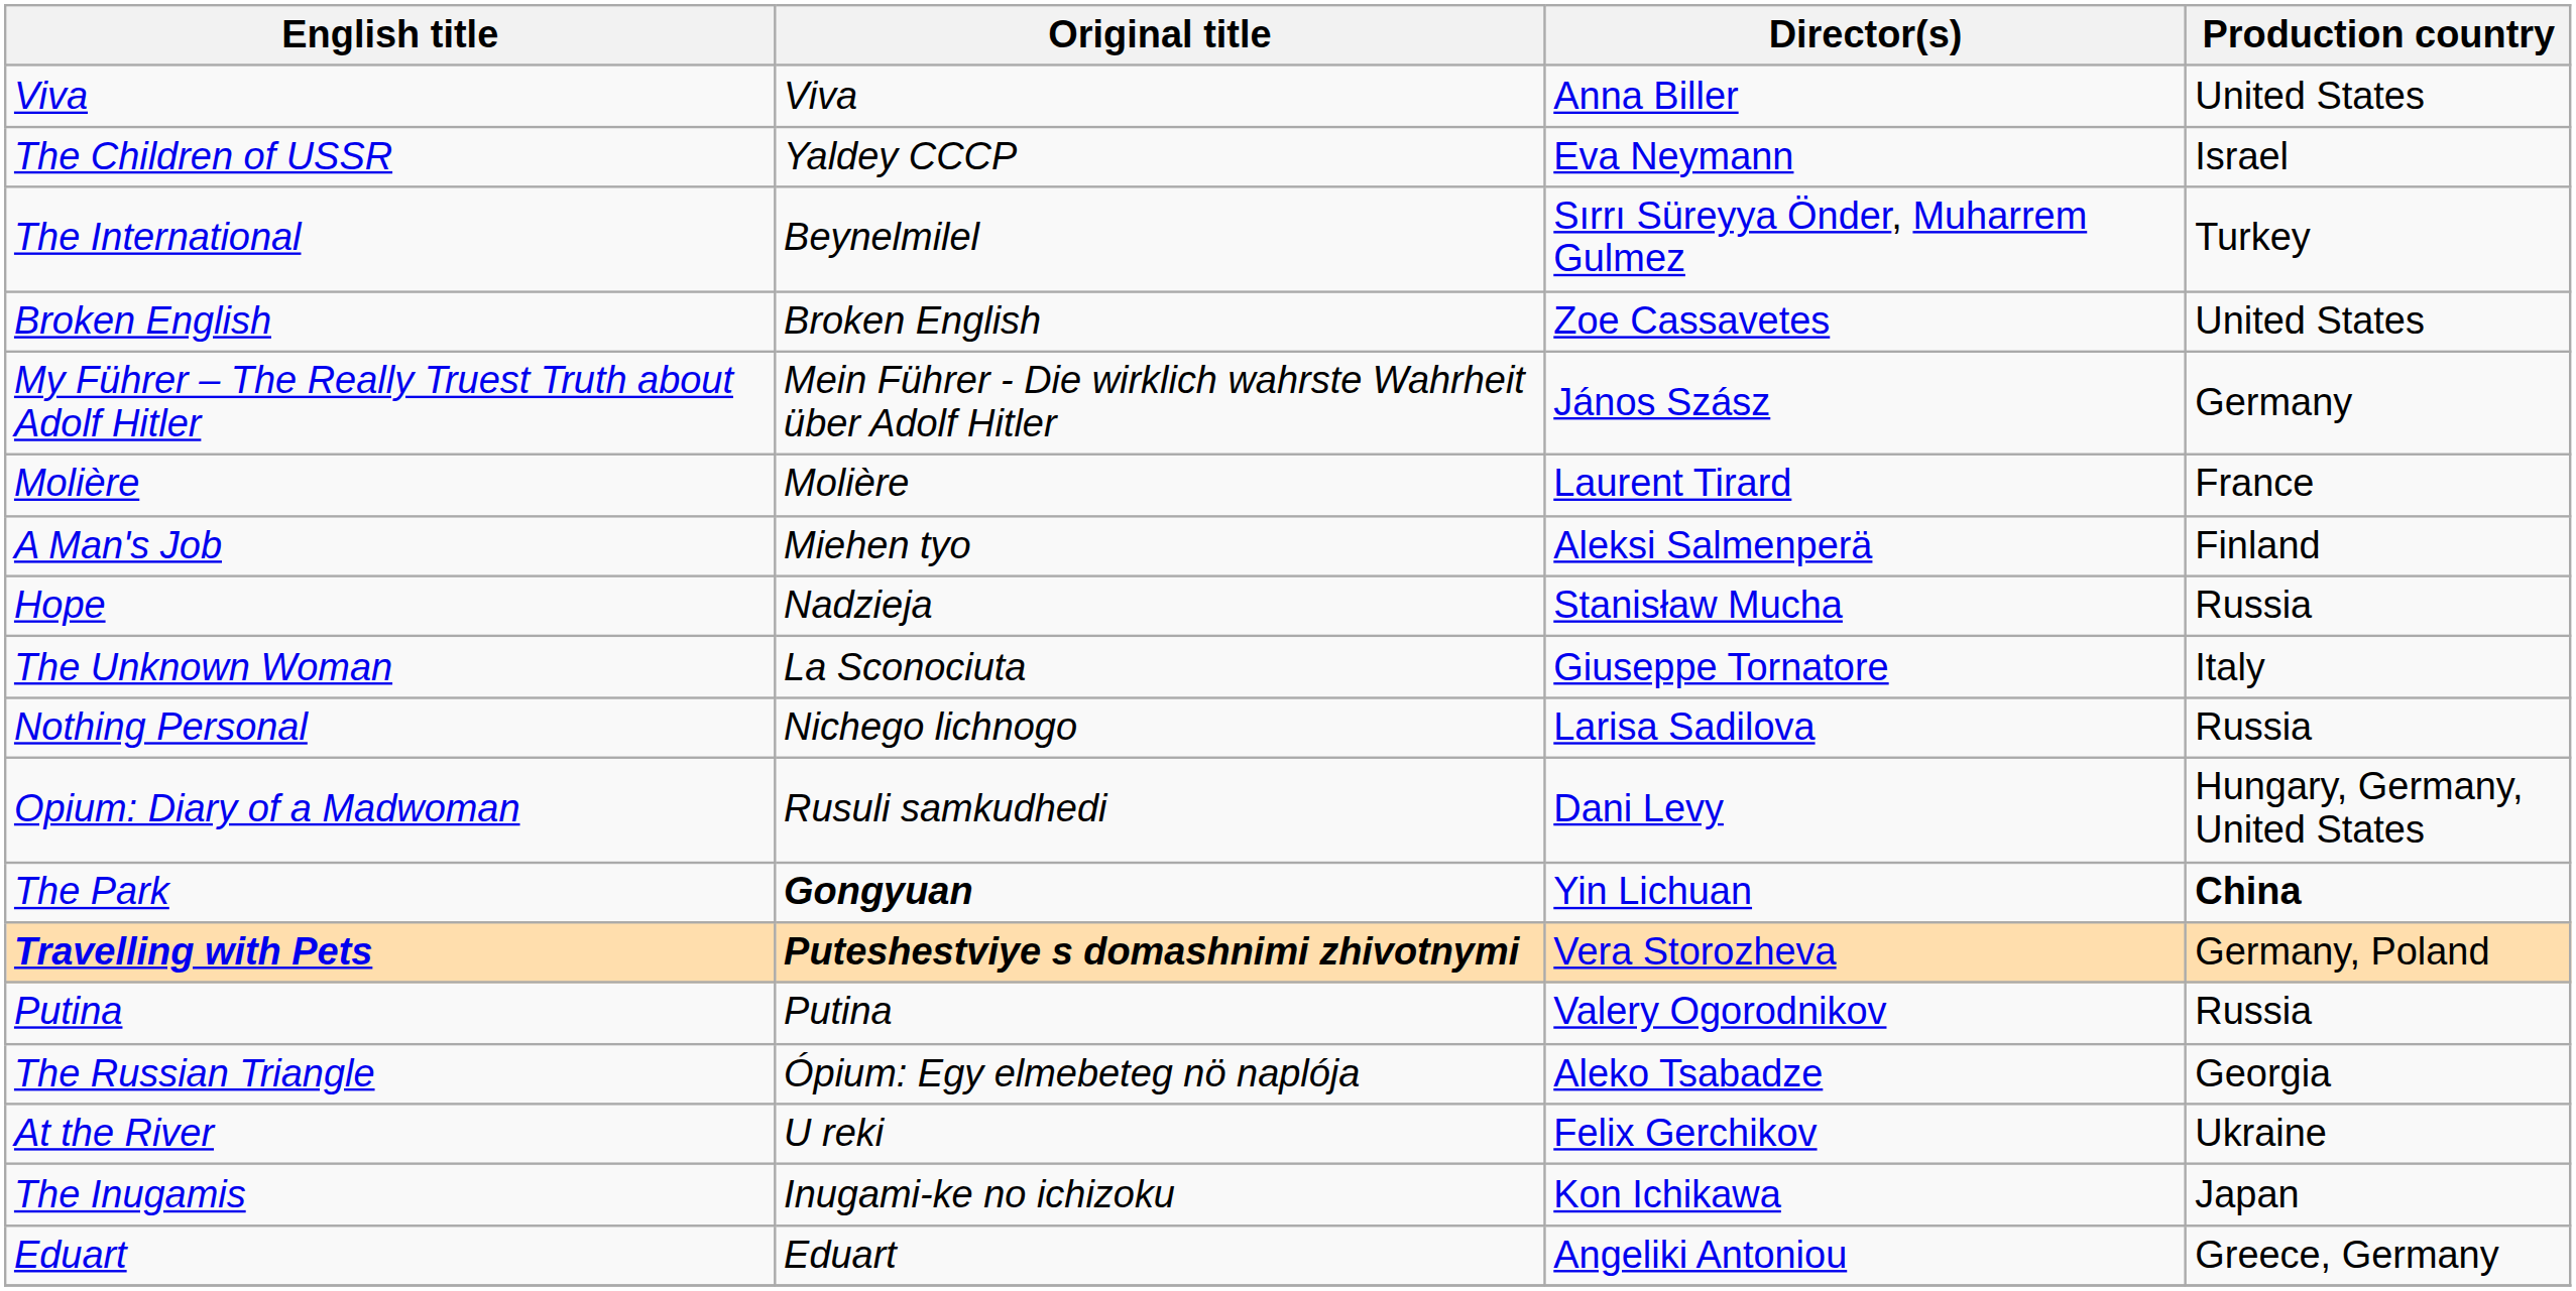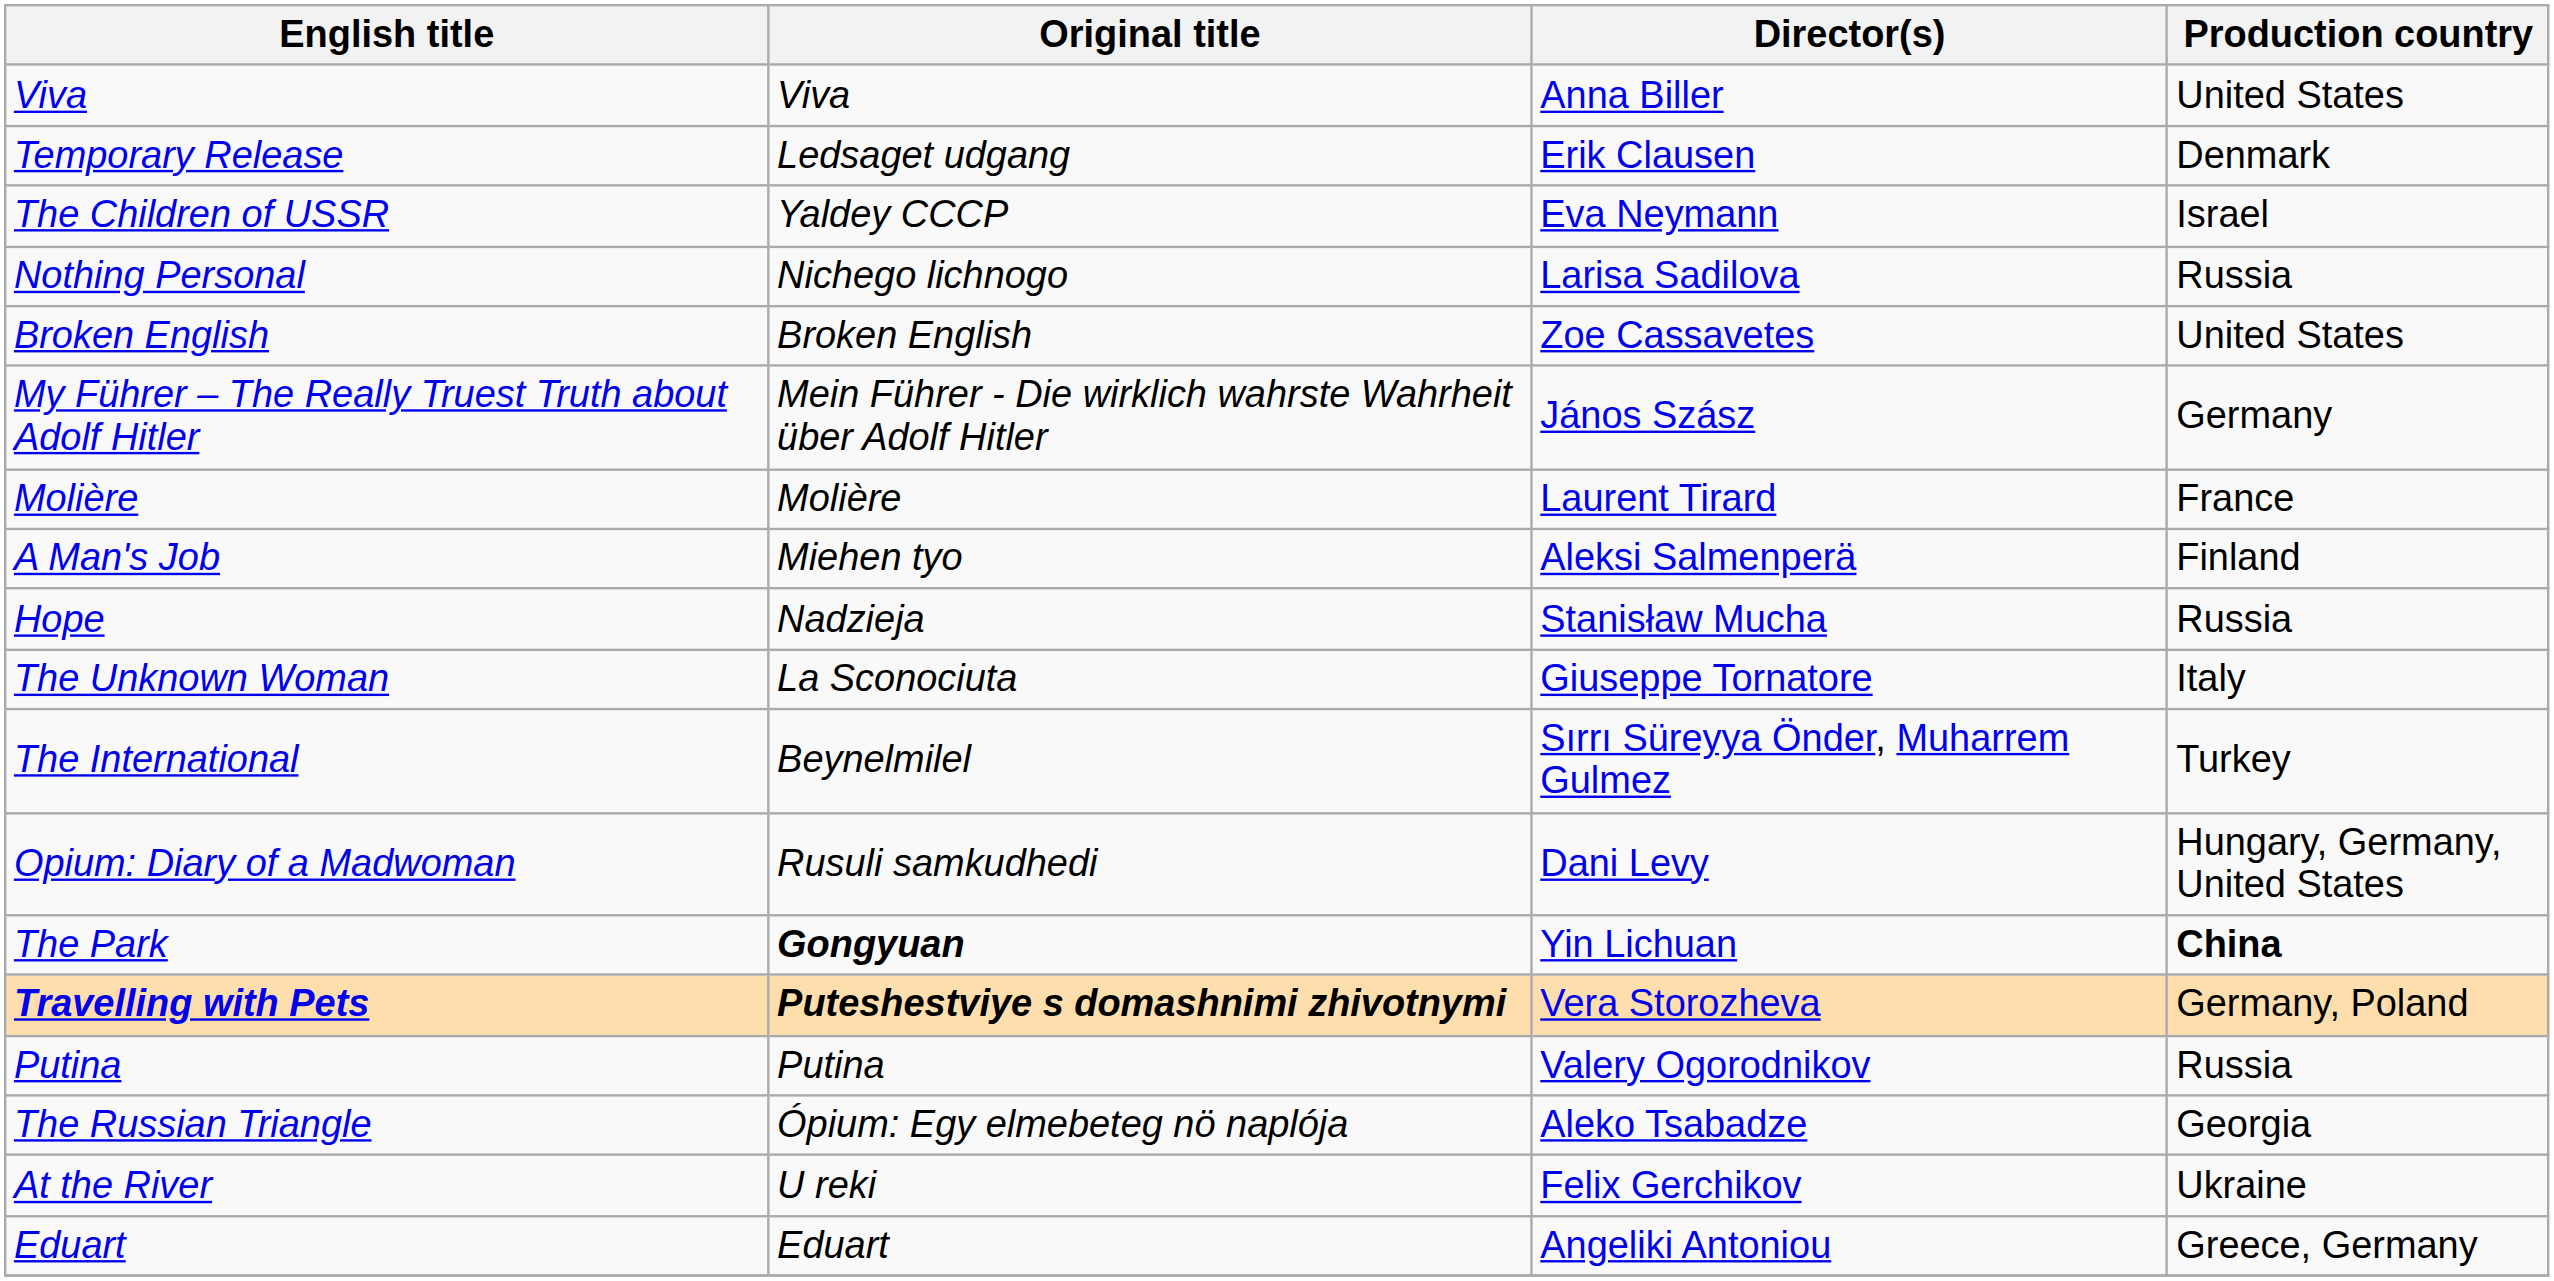 <table class="sortable wikitable" width="85%" cellpadding="5">
 <tr>
 <th width="30%">English title</th>
 <th width="30%">Original title</th>
 <th width="25%">Director(s)</th>
 <th width="15%">Production country</th>
 </tr>
 <tr>
 <td><em><a href='#'>Viva</a></em></td>
 <td><em>Viva</em></td>
 <td><a href='#'>Anna Biller</a></td>
 <td>United States</td>
 </tr>
 <tr>
+<td><em><a href='#'>Temporary Release</a></em></td>
+<td><em>Ledsaget udgang</em></td>
+<td><a href='#'>Erik Clausen</a></td>
+<td>Denmark</td>
+</tr>
+<tr>
 <td><em><a href='#'>The Children of USSR</a></em></td>
 <td><em>Yaldey CCCP</em></td>
 <td><a href='#'>Eva Neymann</a></td>
 <td>Israel</td>
 </tr>
 <tr>
-<td><em><a href='#'>The International</a></em></td>
-<td><em>Beynelmilel</em></td>
-<td><a href='#'>Sırrı Süreyya Önder</a>, <a href='#'>Muharrem Gulmez</a></td>
-<td>Turkey</td>
+<td><em><a href='#'>Nothing Personal</a></em></td>
+<td><em>Nichego lichnogo</em></td>
+<td><a href='#'>Larisa Sadilova</a></td>
+<td>Russia</td>
 </tr>
 <tr>
 <td><em><a href='#'>Broken English</a></em></td>
 <td><em>Broken English</em></td>
 <td><a href='#'>Zoe Cassavetes</a></td>
 <td>United States</td>
 </tr>
 <tr>
 <td><em><a href='#'>My Führer – The Really Truest Truth about Adolf Hitler</a></em></td>
 <td><em>Mein Führer - Die wirklich wahrste Wahrheit über Adolf Hitler</em></td>
 <td><a href='#'>János Szász</a></td>
 <td>Germany</td>
 </tr>
 <tr>
 <td><em><a href='#'>Molière</a></em></td>
 <td><em>Molière</em></td>
 <td><a href='#'>Laurent Tirard</a></td>
 <td>France</td>
 </tr>
 <tr>
 <td><em><a href='#'>A Man's Job</a></em></td>
 <td><em>Miehen tyo</em></td>
 <td><a href='#'>Aleksi Salmenperä</a></td>
 <td>Finland</td>
 </tr>
 <tr>
 <td><em><a href='#'>Hope</a></em></td>
 <td><em>Nadzieja</em></td>
 <td><a href='#'>Stanisław Mucha</a></td>
 <td>Russia</td>
 </tr>
 <tr>
 <td><em><a href='#'>The Unknown Woman</a></em></td>
 <td><em>La Sconociuta</em></td>
 <td><a href='#'>Giuseppe Tornatore</a></td>
 <td>Italy</td>
 </tr>
 <tr>
-<td><em><a href='#'>Nothing Personal</a></em></td>
-<td><em>Nichego lichnogo</em></td>
-<td><a href='#'>Larisa Sadilova</a></td>
-<td>Russia</td>
+<td><em><a href='#'>The International</a></em></td>
+<td><em>Beynelmilel</em></td>
+<td><a href='#'>Sırrı Süreyya Önder</a>, <a href='#'>Muharrem Gulmez</a></td>
+<td>Turkey</td>
 </tr>
 <tr>
 <td><em><a href='#'>Opium: Diary of a Madwoman</a></em></td>
 <td><em>Rusuli samkudhedi</em></td>
 <td><a href='#'>Dani Levy</a></td>
 <td>Hungary, Germany, United States</td>
 </tr>
 <tr>
 <td><em><a href='#'>The Park</a></em></td>
 <td><strong><em>Gongyuan</em></strong></td>
 <td><a href='#'>Yin Lichuan</a></td>
 <td><strong>China</strong></td>
 </tr>
 <tr style="background:#FFDEAD;">
 <td><strong><em><a href='#'>Travelling with Pets</a></em></strong></td>
 <td><strong><em>Puteshestviye s domashnimi zhivotnymi</em></strong></td>
 <td><a href='#'>Vera Storozheva</a></td>
 <td>Germany, Poland</td>
 </tr>
 <tr>
 <td><em><a href='#'>Putina</a></em></td>
 <td><em>Putina</em></td>
 <td><a href='#'>Valery Ogorodnikov</a></td>
 <td>Russia</td>
 </tr>
 <tr>
 <td><em><a href='#'>The Russian Triangle</a></em></td>
 <td><em>Ópium: Egy elmebeteg nö naplója</em></td>
 <td><a href='#'>Aleko Tsabadze</a></td>
 <td>Georgia</td>
 </tr>
 <tr>
 <td><em><a href='#'>At the River</a></em></td>
 <td><em>U reki</em></td>
 <td><a href='#'>Felix Gerchikov</a></td>
 <td>Ukraine</td>
 </tr>
 <tr>
-<td><em><a href='#'>The Inugamis</a></em></td>
-<td><em>Inugami-ke no ichizoku</em></td>
-<td><a href='#'>Kon Ichikawa</a></td>
-<td>Japan</td>
-</tr>
-<tr>
 <td><em><a href='#'>Eduart</a></em></td>
 <td><em>Eduart</em></td>
 <td><a href='#'>Angeliki Antoniou</a></td>
 <td>Greece, Germany</td>
 </tr>
 <tr>
 </tr>
 </table>
